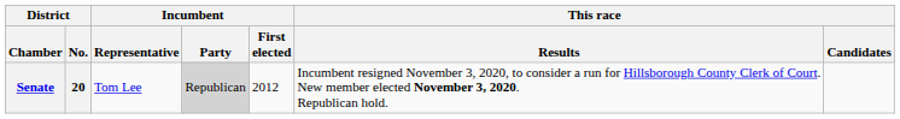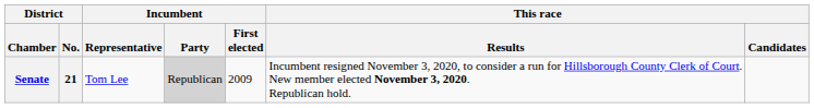 <table class="wikitable sortable">
 <tr valign=bottom>
 <th colspan="2">District</th>
 <th colspan="3">Incumbent</th>
 <th colspan="2">This race</th>
 </tr>
 <tr valign=bottom>
 <th>Chamber</th>
 <th>No.</th>
 <th>Representative</th>
 <th>Party</th>
 <th>First<br>elected</th>
 <th>Results</th>
 <th>Candidates</th>
 </tr>
 <tr>
 <th><a href='#'>Senate</a></th>
-<th>20</th>
+<th>21</th>
 <td><a href='#'>Tom Lee</a></td>
 <td style="background: lightgrey;">Republican</td>
-<td>2012</td>
+<td>2009</td>
 <td>Incumbent resigned November 3, 2020, to consider a run for <a href='#'>Hillsborough County Clerk of Court</a>.<br>New member elected <strong>November 3, 2020</strong>.<br>Republican hold.</td>
 <td nowrap></td>
 </tr>
 </table>
